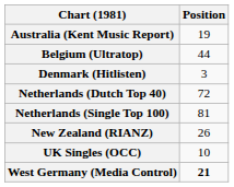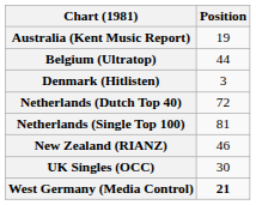 <table class="wikitable sortable plainrowheaders" style="text-align:center">
 <tr>
 <th>Chart (1981)</th>
 <th>Position</th>
 </tr>
 <tr>
 <th scope="row">Australia (Kent Music Report)</th>
 <td>19</td>
 </tr>
 <tr>
 <th scope="row">Belgium (Ultratop)</th>
 <td>44</td>
 </tr>
 <tr>
 <th scope="row">Denmark (Hitlisten)</th>
 <td>3</td>
 </tr>
 <tr>
 <th scope="row">Netherlands (Dutch Top 40)</th>
 <td>72</td>
 </tr>
 <tr>
 <th scope="row">Netherlands (Single Top 100)</th>
 <td>81</td>
 </tr>
 <tr>
 <th scope="row">New Zealand (RIANZ)</th>
-<td>26</td>
+<td>46</td>
 </tr>
 <tr>
 <th scope="row">UK Singles (OCC)</th>
-<td>10</td>
+<td>30</td>
 </tr>
 <tr>
 <th scope="row">West Germany (Media Control)</th>
 <td><strong>21</strong></td>
 </tr>
 </table>
